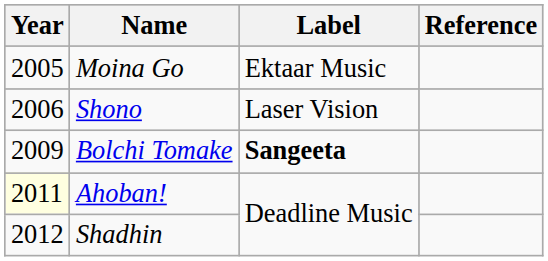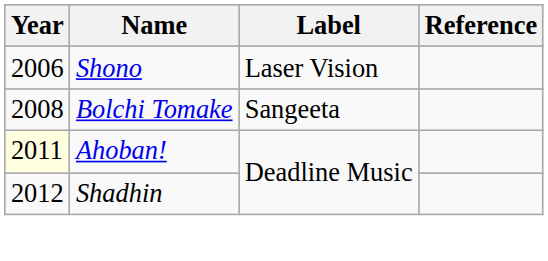 <table class="wikitable">
 <tr>
 <th>Year</th>
 <th>Name</th>
 <th>Label</th>
 <th>Reference</th>
 </tr>
 <tr>
-<td>2005</td>
-<td><em>Moina Go</em></td>
-<td>Ektaar Music</td>
-<td></td>
-</tr>
-<tr>
 <td>2006</td>
 <td><em><a href='#'>Shono</a></em></td>
 <td>Laser Vision</td>
 <td></td>
 </tr>
 <tr>
-<td>2009</td>
+<td>2008</td>
 <td><em><a href='#'>Bolchi Tomake</a></em></td>
-<td><strong>Sangeeta</strong></td>
+<td>Sangeeta</td>
 <td></td>
 </tr>
 <tr>
 <td style="background: lightyellow;">2011</td>
 <td><em><a href='#'>Ahoban!</a></em></td>
 <td rowspan="2">Deadline Music</td>
 <td></td>
 </tr>
 <tr>
 <td>2012</td>
 <td><em>Shadhin</em></td>
 <td></td>
 </tr>
 </table>
